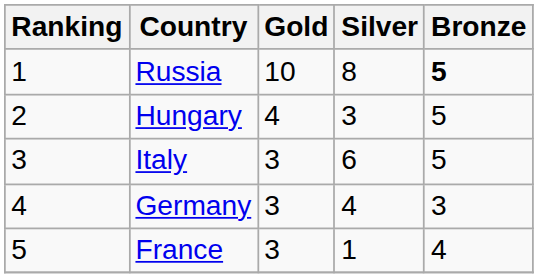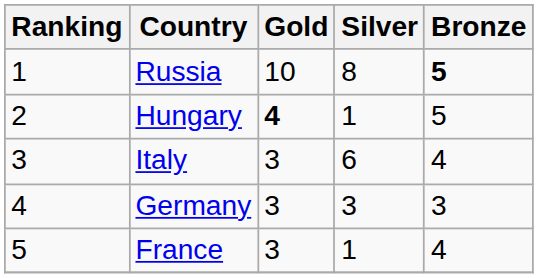 <table class="wikitable">
 <tr>
 <th>Ranking</th>
 <th>Country</th>
 <th>Gold </th>
 <th>Silver </th>
 <th>Bronze </th>
 </tr>
 <tr>
 <td>1</td>
 <td> <a href='#'>Russia</a></td>
 <td>10</td>
 <td>8</td>
 <td><strong>5</strong></td>
 </tr>
 <tr>
 <td>2</td>
 <td> <a href='#'>Hungary</a></td>
-<td>4</td>
-<td>3</td>
+<td><strong>4</strong></td>
+<td>1</td>
 <td>5</td>
 </tr>
 <tr>
 <td>3</td>
 <td> <a href='#'>Italy</a></td>
 <td>3</td>
 <td>6</td>
-<td>5</td>
+<td>4</td>
 </tr>
 <tr>
 <td>4</td>
 <td> <a href='#'>Germany</a></td>
 <td>3</td>
-<td>4</td>
+<td>3</td>
 <td>3</td>
 </tr>
 <tr>
 <td>5</td>
 <td> <a href='#'>France</a></td>
 <td>3</td>
 <td>1</td>
 <td>4</td>
 </tr>
 <tr>
 </tr>
 </table>
